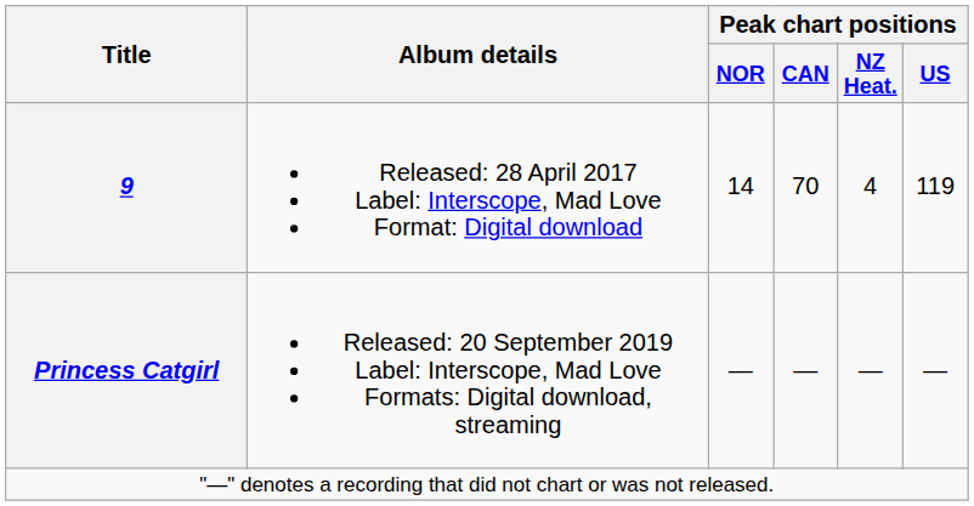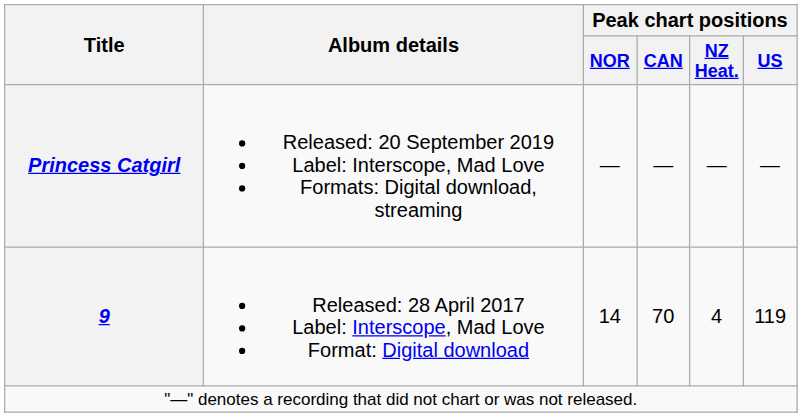 <table class="wikitable plainrowheaders" style="text-align:center;">
 <tr>
 <th scope="col" style="width:9.5em;" rowspan="2">Title</th>
 <th scope="col" style="width:18.5em;" rowspan="2">Album details</th>
 <th scope="col" colspan="4">Peak chart positions</th>
 </tr>
 <tr>
 <th scope="col" style="width:2.5em;font-size:90%;"><a href='#'>NOR</a><br></th>
 <th scope="col" style="width:2.5em;font-size:90%;"><a href='#'>CAN</a><br></th>
 <th scope="col" style="width:2.5em;font-size:90%;"><a href='#'>NZ<br>Heat.</a><br></th>
 <th scope="col" style="width:2.5em;font-size:90%;"><a href='#'>US</a><br></th>
 </tr>
 <tr>
+<th scope="row"><em><a href='#'>Princess Catgirl</a></em></th>
+<td><br><ul><li>Released: 20 September 2019</li><li>Label: Interscope, Mad Love</li><li>Formats: Digital download, streaming</li></ul></td>
+<td>—</td>
+<td>—</td>
+<td>—</td>
+<td>—</td>
+</tr>
+<tr>
 <th scope="row"><em><a href='#'>9</a></em></th>
 <td><br><ul><li>Released: 28 April 2017</li><li>Label: <a href='#'>Interscope</a>, Mad Love</li><li>Format: <a href='#'>Digital download</a></li></ul></td>
 <td>14</td>
 <td>70</td>
 <td>4</td>
 <td>119</td>
 </tr>
 <tr>
-<th scope="row"><em><a href='#'>Princess Catgirl</a></em></th>
-<td><br><ul><li>Released: 20 September 2019</li><li>Label: Interscope, Mad Love</li><li>Formats: Digital download, streaming</li></ul></td>
-<td>—</td>
-<td>—</td>
-<td>—</td>
-<td>—</td>
-</tr>
-<tr>
 <td colspan="6" style="font-size:85%">"—" denotes a recording that did not chart or was not released.</td>
 </tr>
 </table>
